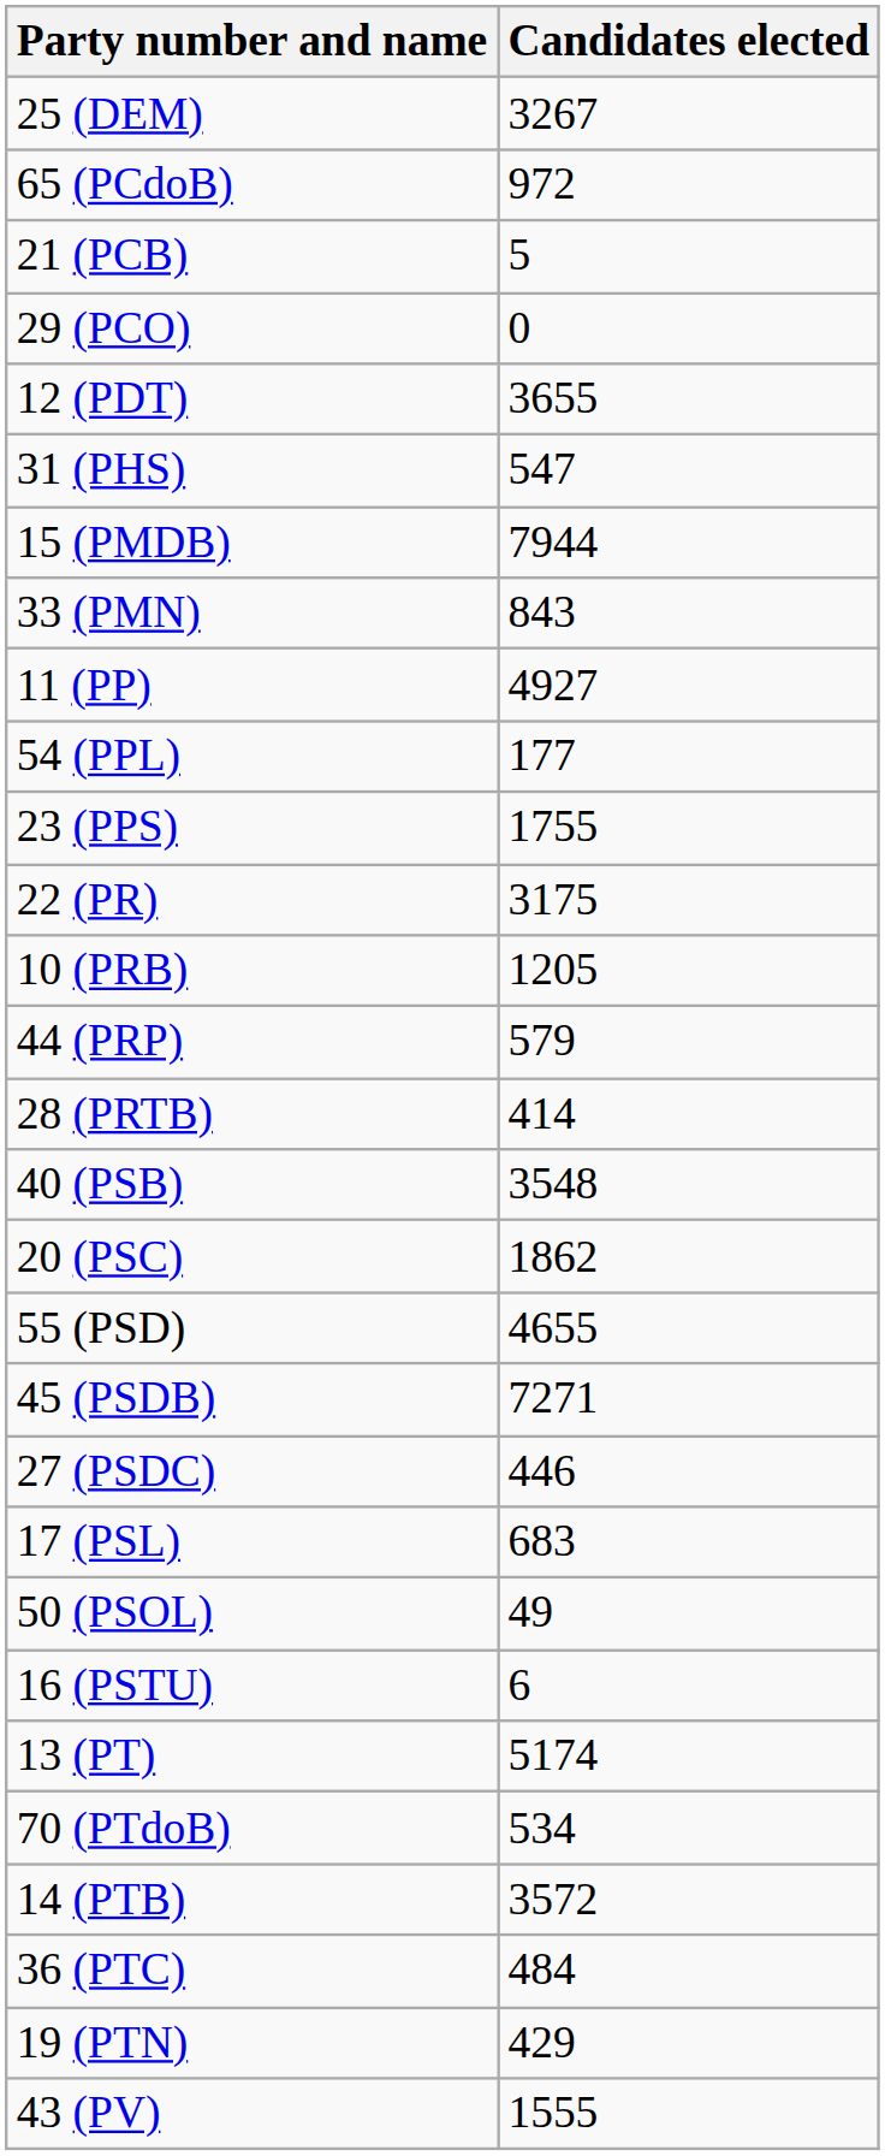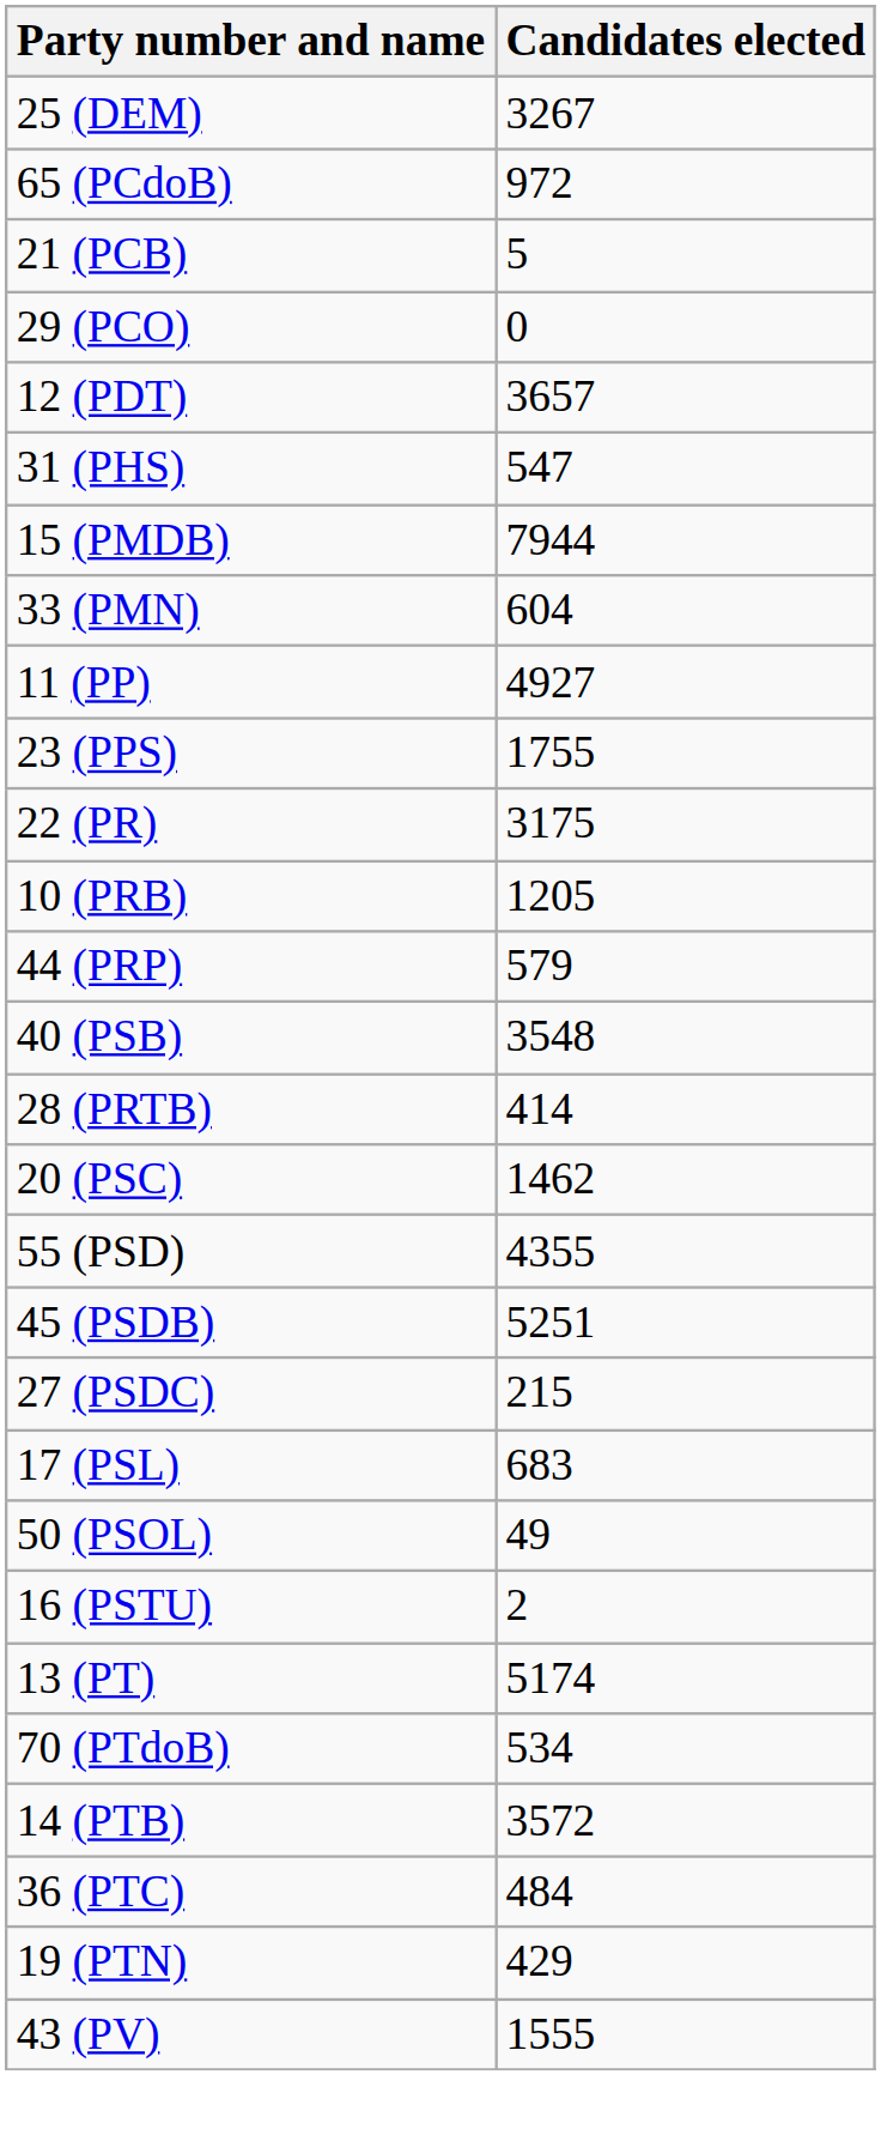 <table class="wikitable sortable" border="1">
 <tr>
 <th scope="col">Party number and name</th>
 <th scope="col">Candidates elected</th>
 </tr>
 <tr>
 <td>25 <a href='#'>(DEM)</a></td>
 <td>3267</td>
 </tr>
 <tr>
 <td>65 <a href='#'>(PCdoB)</a></td>
 <td>972</td>
 </tr>
 <tr>
 <td>21 <a href='#'>(PCB)</a></td>
 <td>5</td>
 </tr>
 <tr>
 <td>29 <a href='#'>(PCO)</a></td>
 <td>0</td>
 </tr>
 <tr>
 <td>12 <a href='#'>(PDT)</a></td>
-<td>3655</td>
+<td>3657</td>
 </tr>
 <tr>
 <td>31 <a href='#'>(PHS)</a></td>
 <td>547</td>
 </tr>
 <tr>
 <td>15 <a href='#'>(PMDB)</a></td>
 <td>7944</td>
 </tr>
 <tr>
 <td>33 <a href='#'>(PMN)</a></td>
-<td>843</td>
+<td>604</td>
 </tr>
 <tr>
 <td>11 <a href='#'>(PP)</a></td>
 <td>4927</td>
-</tr>
-<tr>
-<td>54 <a href='#'>(PPL)</a></td>
-<td>177</td>
 </tr>
 <tr>
 <td>23 <a href='#'>(PPS)</a></td>
 <td>1755</td>
 </tr>
 <tr>
 <td>22 <a href='#'>(PR)</a></td>
 <td>3175</td>
 </tr>
 <tr>
 <td>10 <a href='#'>(PRB)</a></td>
 <td>1205</td>
 </tr>
 <tr>
 <td>44 <a href='#'>(PRP)</a></td>
 <td>579</td>
 </tr>
 <tr>
+<td>40 <a href='#'>(PSB)</a></td>
+<td>3548</td>
+</tr>
+<tr>
 <td>28 <a href='#'>(PRTB)</a></td>
 <td>414</td>
 </tr>
 <tr>
-<td>40 <a href='#'>(PSB)</a></td>
-<td>3548</td>
-</tr>
-<tr>
 <td>20 <a href='#'>(PSC)</a></td>
-<td>1862</td>
+<td>1462</td>
 </tr>
 <tr>
 <td>55 (PSD)</td>
-<td>4655</td>
+<td>4355</td>
 </tr>
 <tr>
 <td>45 <a href='#'>(PSDB)</a></td>
-<td>7271</td>
+<td>5251</td>
 </tr>
 <tr>
 <td>27 <a href='#'>(PSDC)</a></td>
-<td>446</td>
+<td>215</td>
 </tr>
 <tr>
 <td>17 <a href='#'>(PSL)</a></td>
 <td>683</td>
 </tr>
 <tr>
 <td>50 <a href='#'>(PSOL)</a></td>
 <td>49</td>
 </tr>
 <tr>
 <td>16 <a href='#'>(PSTU)</a></td>
-<td>6</td>
+<td>2</td>
 </tr>
 <tr>
 <td>13 <a href='#'>(PT)</a></td>
 <td>5174</td>
 </tr>
 <tr>
 <td>70 <a href='#'>(PTdoB)</a></td>
 <td>534</td>
 </tr>
 <tr>
 <td>14 <a href='#'>(PTB)</a></td>
 <td>3572</td>
 </tr>
 <tr>
 <td>36 <a href='#'>(PTC)</a></td>
 <td>484</td>
 </tr>
 <tr>
 <td>19 <a href='#'>(PTN)</a></td>
 <td>429</td>
 </tr>
 <tr>
 <td>43 <a href='#'>(PV)</a></td>
 <td>1555</td>
 </tr>
 </table>
